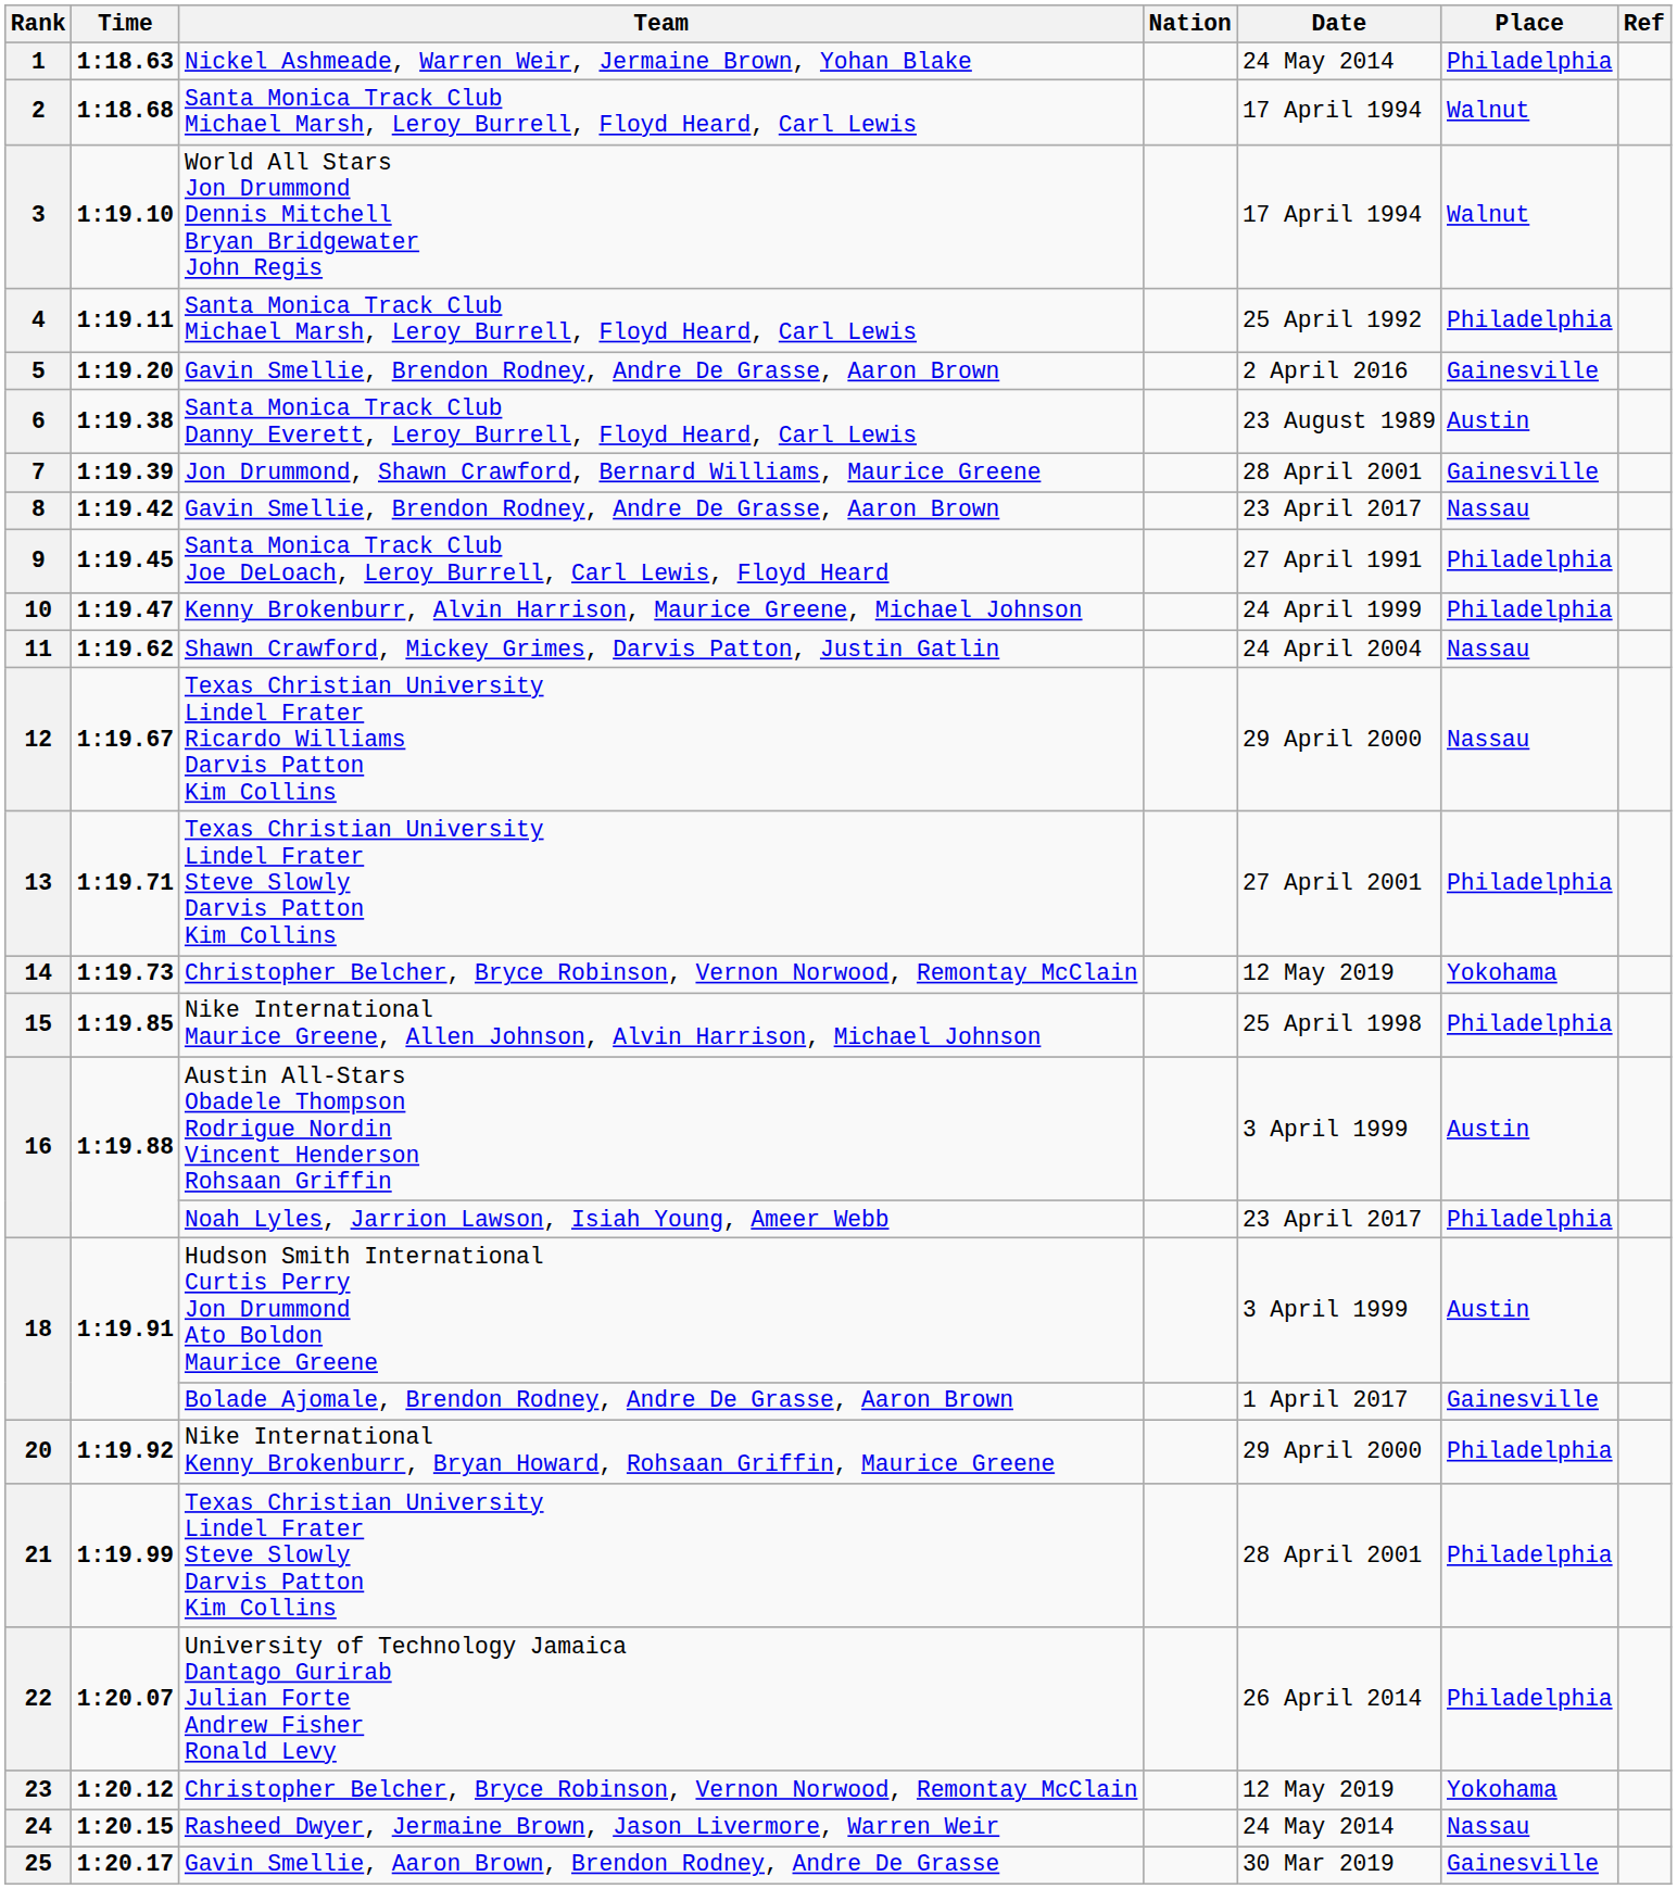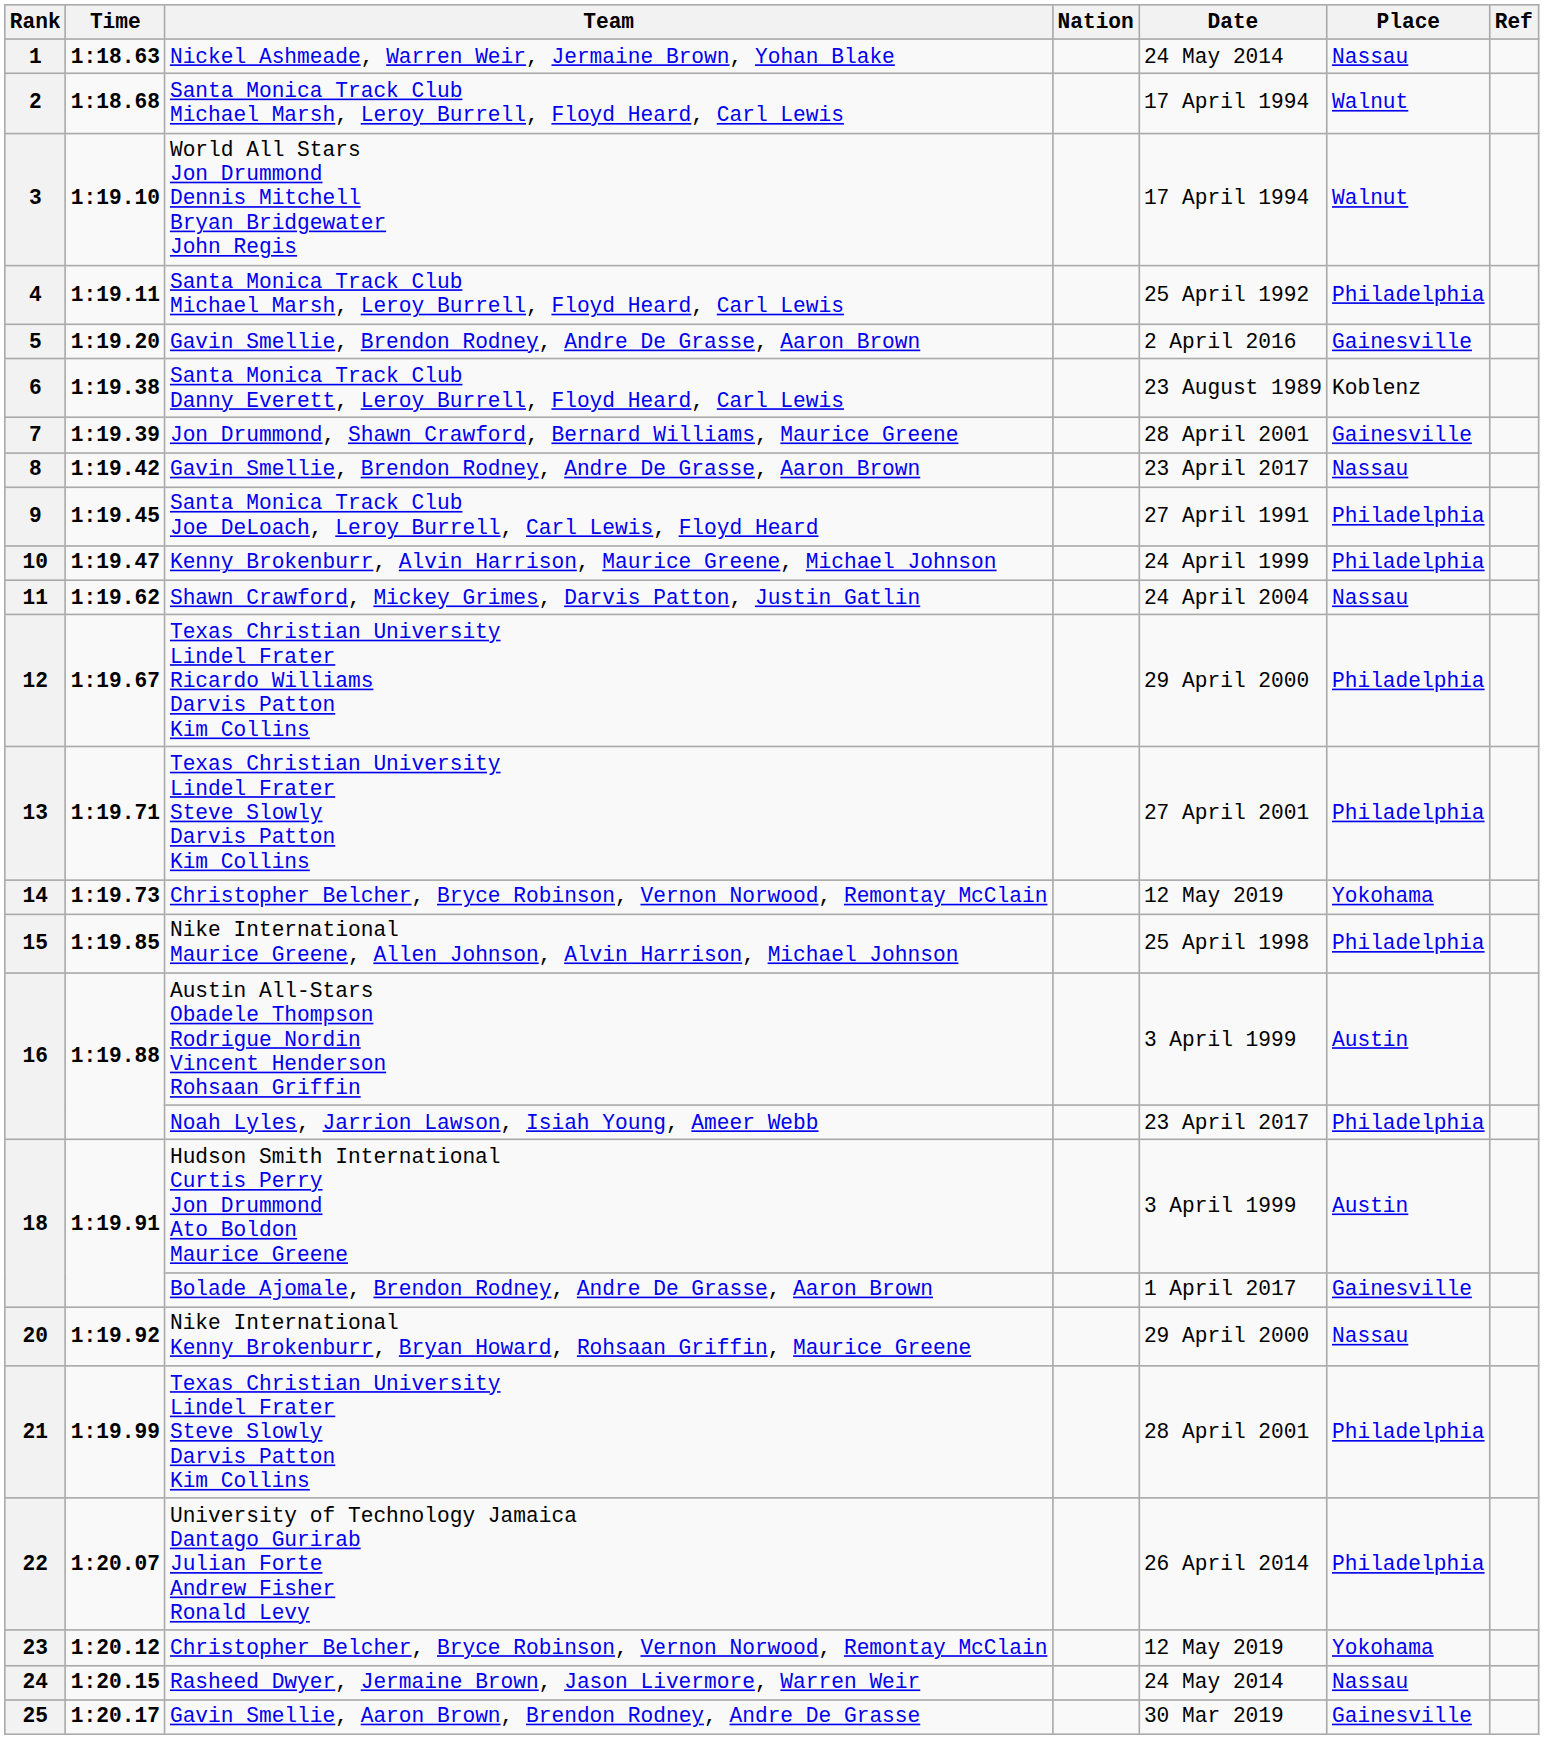 <table class="wikitable">
 <tr>
 <th>Rank</th>
 <th>Time</th>
 <th>Team</th>
 <th>Nation</th>
 <th>Date</th>
 <th>Place</th>
 <th>Ref</th>
 </tr>
 <tr>
 <th>1</th>
 <td><strong>1:18.63</strong></td>
 <td><a href='#'>Nickel Ashmeade</a>, <a href='#'>Warren Weir</a>, <a href='#'>Jermaine Brown</a>, <a href='#'>Yohan Blake</a></td>
 <td></td>
 <td>24 May 2014</td>
-<td><a href='#'>Philadelphia</a></td>
+<td><a href='#'>Nassau</a></td>
 <td></td>
 </tr>
 <tr>
 <th>2</th>
 <td><strong>1:18.68</strong></td>
 <td><a href='#'>Santa Monica Track Club</a><br><a href='#'>Michael Marsh</a>, <a href='#'>Leroy Burrell</a>, <a href='#'>Floyd Heard</a>, <a href='#'>Carl Lewis</a></td>
 <td></td>
 <td>17 April 1994</td>
 <td><a href='#'>Walnut</a></td>
 <td></td>
 </tr>
 <tr>
 <th>3</th>
 <td><strong>1:19.10</strong></td>
 <td>World All Stars<br><a href='#'>Jon Drummond</a><br><a href='#'>Dennis Mitchell</a><br><a href='#'>Bryan Bridgewater</a><br><a href='#'>John Regis</a></td>
 <td><br><br><br><br></td>
 <td>17 April 1994</td>
 <td><a href='#'>Walnut</a></td>
 <td></td>
 </tr>
 <tr>
 <th>4</th>
 <td><strong>1:19.11</strong></td>
 <td><a href='#'>Santa Monica Track Club</a><br><a href='#'>Michael Marsh</a>, <a href='#'>Leroy Burrell</a>, <a href='#'>Floyd Heard</a>, <a href='#'>Carl Lewis</a></td>
 <td></td>
 <td>25 April 1992</td>
 <td><a href='#'>Philadelphia</a></td>
 <td></td>
 </tr>
 <tr>
 <th>5</th>
 <td><strong>1:19.20</strong></td>
 <td><a href='#'>Gavin Smellie</a>, <a href='#'>Brendon Rodney</a>, <a href='#'>Andre De Grasse</a>, <a href='#'>Aaron Brown</a></td>
 <td></td>
 <td>2 April 2016</td>
 <td><a href='#'>Gainesville</a></td>
 <td></td>
 </tr>
 <tr>
 <th>6</th>
 <td><strong>1:19.38</strong></td>
 <td><a href='#'>Santa Monica Track Club</a><br><a href='#'>Danny Everett</a>, <a href='#'>Leroy Burrell</a>, <a href='#'>Floyd Heard</a>, <a href='#'>Carl Lewis</a></td>
 <td></td>
 <td>23 August 1989</td>
-<td><a href='#'>Austin</a></td>
+<td>Koblenz</td>
 <td></td>
 </tr>
 <tr>
 <th>7</th>
 <td><strong>1:19.39</strong></td>
 <td><a href='#'>Jon Drummond</a>, <a href='#'>Shawn Crawford</a>, <a href='#'>Bernard Williams</a>, <a href='#'>Maurice Greene</a></td>
 <td></td>
 <td>28 April 2001</td>
 <td><a href='#'>Gainesville</a></td>
 <td></td>
 </tr>
 <tr>
 <th>8</th>
 <td><strong>1:19.42</strong></td>
 <td><a href='#'>Gavin Smellie</a>, <a href='#'>Brendon Rodney</a>, <a href='#'>Andre De Grasse</a>, <a href='#'>Aaron Brown</a></td>
 <td></td>
 <td>23 April 2017</td>
 <td><a href='#'>Nassau</a></td>
 <td></td>
 </tr>
 <tr>
 <th>9</th>
 <td><strong>1:19.45</strong></td>
 <td><a href='#'>Santa Monica Track Club</a><br><a href='#'>Joe DeLoach</a>, <a href='#'>Leroy Burrell</a>, <a href='#'>Carl Lewis</a>, <a href='#'>Floyd Heard</a></td>
 <td></td>
 <td>27 April 1991</td>
 <td><a href='#'>Philadelphia</a></td>
 <td></td>
 </tr>
 <tr>
 <th>10</th>
 <td><strong>1:19.47</strong></td>
 <td><a href='#'>Kenny Brokenburr</a>, <a href='#'>Alvin Harrison</a>, <a href='#'>Maurice Greene</a>, <a href='#'>Michael Johnson</a></td>
 <td></td>
 <td>24 April 1999</td>
 <td><a href='#'>Philadelphia</a></td>
 <td></td>
 </tr>
 <tr>
 <th>11</th>
 <td><strong>1:19.62</strong></td>
 <td><a href='#'>Shawn Crawford</a>, <a href='#'>Mickey Grimes</a>, <a href='#'>Darvis Patton</a>, <a href='#'>Justin Gatlin</a></td>
 <td></td>
 <td>24 April 2004</td>
 <td><a href='#'>Nassau</a></td>
 <td></td>
 </tr>
 <tr>
 <th>12</th>
 <td><strong>1:19.67</strong></td>
 <td><a href='#'>Texas Christian University</a><br><a href='#'>Lindel Frater</a><br><a href='#'>Ricardo Williams</a><br><a href='#'>Darvis Patton</a><br><a href='#'>Kim Collins</a></td>
 <td><br><br><br><br></td>
 <td>29 April 2000</td>
-<td><a href='#'>Nassau</a></td>
+<td><a href='#'>Philadelphia</a></td>
 <td></td>
 </tr>
 <tr>
 <th>13</th>
 <td><strong>1:19.71</strong></td>
 <td><a href='#'>Texas Christian University</a><br><a href='#'>Lindel Frater</a><br><a href='#'>Steve Slowly</a><br><a href='#'>Darvis Patton</a><br><a href='#'>Kim Collins</a></td>
 <td><br><br><br><br></td>
 <td>27 April 2001</td>
 <td><a href='#'>Philadelphia</a></td>
 <td></td>
 </tr>
 <tr>
 <th>14</th>
 <td><strong>1:19.73</strong></td>
 <td><a href='#'>Christopher Belcher</a>, <a href='#'>Bryce Robinson</a>, <a href='#'>Vernon Norwood</a>, <a href='#'>Remontay McClain</a></td>
 <td></td>
 <td>12 May 2019</td>
 <td><a href='#'>Yokohama</a></td>
 <td></td>
 </tr>
 <tr>
 <th>15</th>
 <td><strong>1:19.85</strong></td>
 <td>Nike International<br><a href='#'>Maurice Greene</a>, <a href='#'>Allen Johnson</a>, <a href='#'>Alvin Harrison</a>, <a href='#'>Michael Johnson</a></td>
 <td><br></td>
 <td>25 April 1998</td>
 <td><a href='#'>Philadelphia</a></td>
 <td></td>
 </tr>
 <tr>
 <th rowspan=2>16</th>
 <td rowspan=2><strong>1:19.88</strong></td>
 <td>Austin All-Stars<br><a href='#'>Obadele Thompson</a><br><a href='#'>Rodrigue Nordin</a><br><a href='#'>Vincent Henderson</a><br><a href='#'>Rohsaan Griffin</a></td>
 <td><br><br><br><br></td>
 <td>3 April 1999</td>
 <td><a href='#'>Austin</a></td>
 <td></td>
 </tr>
 <tr>
 <td><a href='#'>Noah Lyles</a>, <a href='#'>Jarrion Lawson</a>, <a href='#'>Isiah Young</a>, <a href='#'>Ameer Webb</a></td>
 <td></td>
 <td>23 April 2017</td>
 <td><a href='#'>Philadelphia</a></td>
 <td></td>
 </tr>
 <tr>
 <th rowspan="2">18</th>
 <td rowspan="2"><strong>1:19.91</strong></td>
 <td>Hudson Smith International<br><a href='#'>Curtis Perry</a><br><a href='#'>Jon Drummond</a><br><a href='#'>Ato Boldon</a><br><a href='#'>Maurice Greene</a></td>
 <td><br><br><br><br></td>
 <td>3 April 1999</td>
 <td><a href='#'>Austin</a></td>
 <td></td>
 </tr>
 <tr>
 <td><a href='#'>Bolade Ajomale</a>, <a href='#'>Brendon Rodney</a>, <a href='#'>Andre De Grasse</a>, <a href='#'>Aaron Brown</a></td>
 <td></td>
 <td>1 April 2017</td>
 <td><a href='#'>Gainesville</a></td>
 <td></td>
 </tr>
 <tr>
 <th>20</th>
 <td><strong>1:19.92</strong></td>
 <td>Nike International<br><a href='#'>Kenny Brokenburr</a>, <a href='#'>Bryan Howard</a>, <a href='#'>Rohsaan Griffin</a>, <a href='#'>Maurice Greene</a></td>
 <td></td>
 <td>29 April 2000</td>
-<td><a href='#'>Philadelphia</a></td>
+<td><a href='#'>Nassau</a></td>
 <td></td>
 </tr>
 <tr>
 <th>21</th>
 <td><strong>1:19.99</strong></td>
 <td><a href='#'>Texas Christian University</a><br><a href='#'>Lindel Frater</a><br><a href='#'>Steve Slowly</a><br><a href='#'>Darvis Patton</a><br><a href='#'>Kim Collins</a></td>
 <td><br><br><br><br></td>
 <td>28 April 2001</td>
 <td><a href='#'>Philadelphia</a></td>
 <td></td>
 </tr>
 <tr>
 <th>22</th>
 <td><strong>1:20.07</strong></td>
 <td>University of Technology Jamaica<br><a href='#'>Dantago Gurirab</a><br><a href='#'>Julian Forte</a><br><a href='#'>Andrew Fisher</a><br><a href='#'>Ronald Levy</a></td>
 <td><br><br><br><br></td>
 <td>26 April 2014</td>
 <td><a href='#'>Philadelphia</a></td>
 <td></td>
 </tr>
 <tr>
 <th>23</th>
 <td><strong>1:20.12</strong></td>
 <td><a href='#'>Christopher Belcher</a>, <a href='#'>Bryce Robinson</a>, <a href='#'>Vernon Norwood</a>, <a href='#'>Remontay McClain</a></td>
 <td></td>
 <td>12 May 2019</td>
 <td><a href='#'>Yokohama</a></td>
 <td></td>
 </tr>
 <tr>
 <th>24</th>
 <td><strong>1:20.15</strong></td>
 <td><a href='#'>Rasheed Dwyer</a>, <a href='#'>Jermaine Brown</a>, <a href='#'>Jason Livermore</a>, <a href='#'>Warren Weir</a></td>
 <td></td>
 <td>24 May 2014</td>
 <td><a href='#'>Nassau</a></td>
 <td></td>
 </tr>
 <tr>
 <th>25</th>
 <td><strong>1:20.17</strong></td>
 <td><a href='#'>Gavin Smellie</a>, <a href='#'>Aaron Brown</a>, <a href='#'>Brendon Rodney</a>, <a href='#'>Andre De Grasse</a></td>
 <td></td>
 <td>30 Mar 2019</td>
 <td><a href='#'>Gainesville</a></td>
 <td></td>
 </tr>
 </table>
